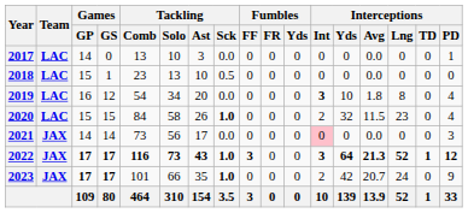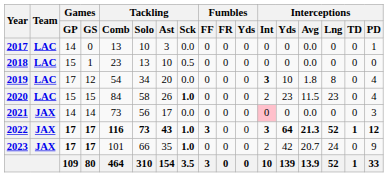 <table class="wikitable"  style="text-align:center; width:45%;">
 <tr>
 <th rowspan="2">Year</th>
 <th rowspan="2">Team</th>
 <th colspan="2">Games</th>
 <th colspan="4">Tackling</th>
 <th colspan="3">Fumbles</th>
 <th colspan="6">Interceptions</th>
 </tr>
 <tr>
 <th>GP</th>
 <th>GS</th>
 <th>Comb</th>
 <th>Solo</th>
 <th>Ast</th>
 <th>Sck</th>
 <th>FF</th>
 <th>FR</th>
 <th>Yds</th>
 <th>Int</th>
 <th>Yds</th>
 <th>Avg</th>
 <th>Lng</th>
 <th>TD</th>
 <th>PD</th>
 </tr>
 <tr>
 <th><a href='#'>2017</a></th>
 <th><a href='#'>LAC</a></th>
 <td>14</td>
 <td>0</td>
 <td>13</td>
 <td>10</td>
 <td>3</td>
 <td>0.0</td>
 <td>0</td>
 <td>0</td>
 <td>0</td>
 <td>0</td>
 <td>0</td>
 <td>0.0</td>
 <td>0</td>
 <td>0</td>
 <td>1</td>
 </tr>
 <tr>
 <th><a href='#'>2018</a></th>
 <th><a href='#'>LAC</a></th>
 <td>15</td>
 <td>1</td>
 <td>23</td>
 <td>13</td>
 <td>10</td>
 <td>0.5</td>
 <td>0</td>
 <td>0</td>
 <td>0</td>
 <td>0</td>
 <td>0</td>
 <td>0.0</td>
 <td>0</td>
 <td>0</td>
 <td>0</td>
 </tr>
 <tr>
 <th><a href='#'>2019</a></th>
 <th><a href='#'>LAC</a></th>
-<td>16</td>
+<td>17</td>
 <td>12</td>
 <td>54</td>
 <td>34</td>
 <td>20</td>
 <td>0.0</td>
 <td>0</td>
 <td>0</td>
 <td>0</td>
 <td><strong>3</strong></td>
 <td>10</td>
 <td>1.8</td>
 <td>8</td>
 <td>0</td>
 <td>4</td>
 </tr>
 <tr>
 <th><a href='#'>2020</a></th>
 <th><a href='#'>LAC</a></th>
 <td>15</td>
 <td>15</td>
 <td>84</td>
 <td>58</td>
 <td>26</td>
 <td><strong>1.0</strong></td>
 <td>0</td>
 <td>0</td>
 <td>0</td>
 <td>2</td>
-<td>32</td>
+<td>23</td>
 <td>11.5</td>
 <td>23</td>
 <td>0</td>
 <td>4</td>
 </tr>
 <tr>
 <th><a href='#'>2021</a></th>
 <th><a href='#'>JAX</a></th>
 <td>14</td>
 <td>14</td>
 <td>73</td>
 <td>56</td>
 <td>17</td>
 <td>0.0</td>
 <td>0</td>
 <td>0</td>
 <td>0</td>
 <td style="background: pink;">0</td>
 <td>0</td>
 <td>0.0</td>
 <td>0</td>
 <td>0</td>
 <td>3</td>
 </tr>
 <tr>
 <th><a href='#'>2022</a></th>
 <th><a href='#'>JAX</a></th>
 <td><strong>17</strong></td>
 <td><strong>17</strong></td>
 <td><strong>116</strong></td>
 <td><strong>73</strong></td>
 <td><strong>43</strong></td>
 <td><strong>1.0</strong></td>
 <td><strong>3</strong></td>
 <td>0</td>
 <td>0</td>
 <td><strong>3</strong></td>
 <td><strong>64</strong></td>
 <td><strong>21.3</strong></td>
 <td><strong>52</strong></td>
 <td><strong>1</strong></td>
 <td><strong>12</strong></td>
 </tr>
 <tr>
 <th><a href='#'>2023</a></th>
 <th><a href='#'>JAX</a></th>
 <td><strong>17</strong></td>
 <td><strong>17</strong></td>
 <td>101</td>
 <td>66</td>
 <td>35</td>
 <td><strong>1.0</strong></td>
 <td>0</td>
 <td>0</td>
 <td>0</td>
 <td>2</td>
 <td>42</td>
 <td>20.7</td>
 <td>24</td>
 <td>0</td>
 <td>9</td>
 </tr>
 <tr>
 <th colspan="2"></th>
 <th>109</th>
 <th>80</th>
 <th>464</th>
 <th>310</th>
 <th>154</th>
 <th>3.5</th>
 <th>3</th>
 <th>0</th>
 <th>0</th>
 <th>10</th>
 <th>139</th>
 <th>13.9</th>
 <th>52</th>
 <th>1</th>
 <th>33</th>
 </tr>
 </table>
